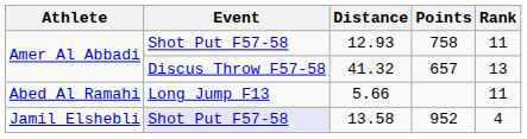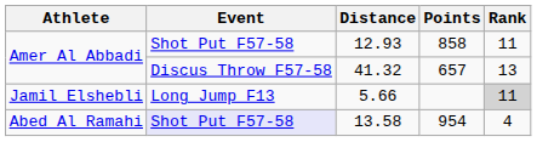 <table class="wikitable">
 <tr>
 <th>Athlete</th>
 <th>Event</th>
 <th>Distance</th>
 <th>Points</th>
 <th>Rank</th>
 </tr>
 <tr align=center>
 <td style="text-align:left;" rowspan="2"><a href='#'>Amer Al Abbadi</a></td>
 <td align=left><a href='#'>Shot Put F57-58</a></td>
 <td>12.93</td>
-<td>758</td>
+<td>858</td>
 <td>11</td>
 </tr>
 <tr align=center>
 <td align=left><a href='#'>Discus Throw F57-58</a></td>
 <td>41.32</td>
 <td>657</td>
 <td>13</td>
 </tr>
 <tr align=center>
-<td align=left><a href='#'>Abed Al Ramahi</a></td>
+<td align=left><a href='#'>Jamil Elshebli</a></td>
 <td align=left><a href='#'>Long Jump F13</a></td>
 <td>5.66</td>
 <td></td>
-<td>11</td>
+<td style="background: lightgrey;">11</td>
 </tr>
 <tr align=center>
-<td align=left><a href='#'>Jamil Elshebli</a></td>
+<td align=left><a href='#'>Abed Al Ramahi</a></td>
 <td align=left style="background: lavender;"><a href='#'>Shot Put F57-58</a></td>
 <td>13.58</td>
-<td>952</td>
+<td>954</td>
 <td>4</td>
 </tr>
 </table>
